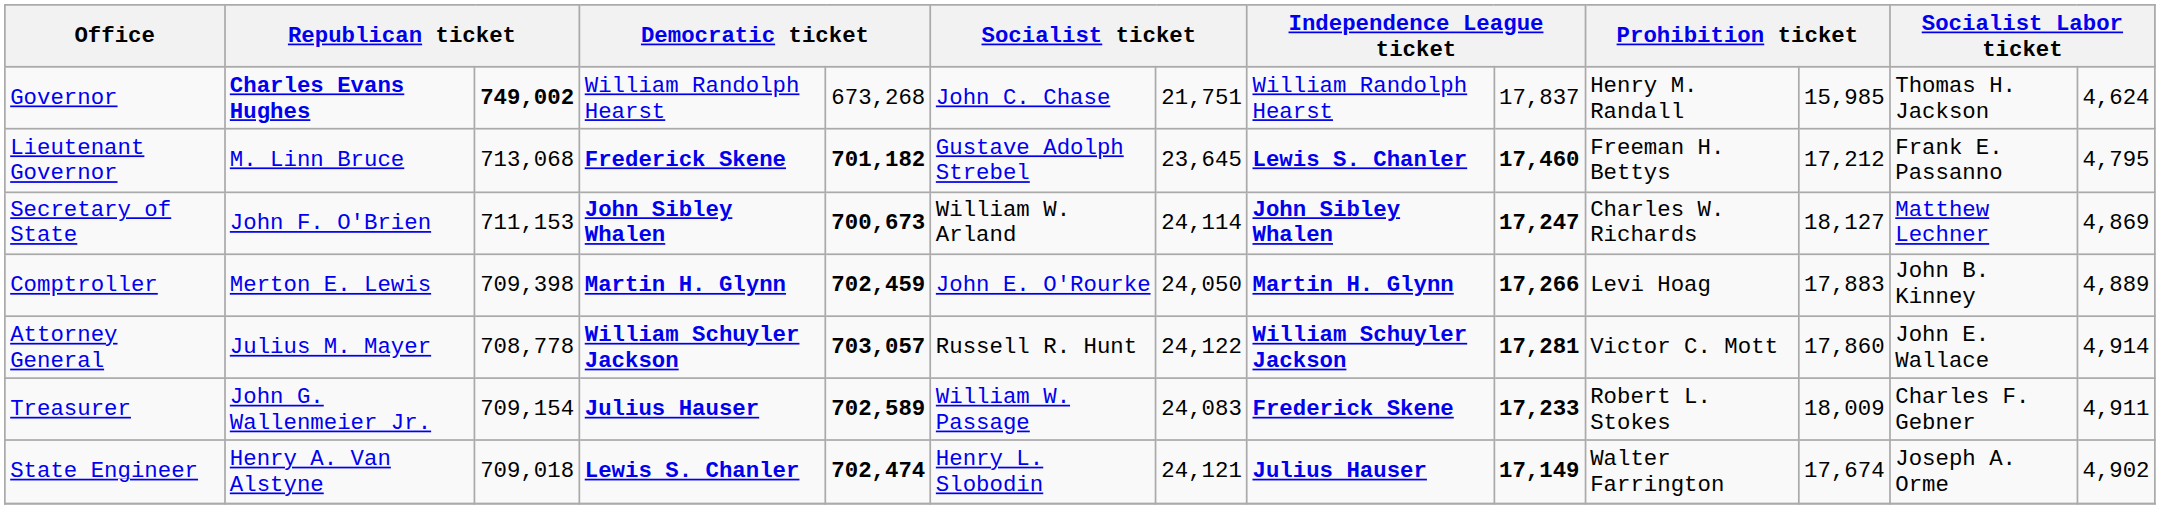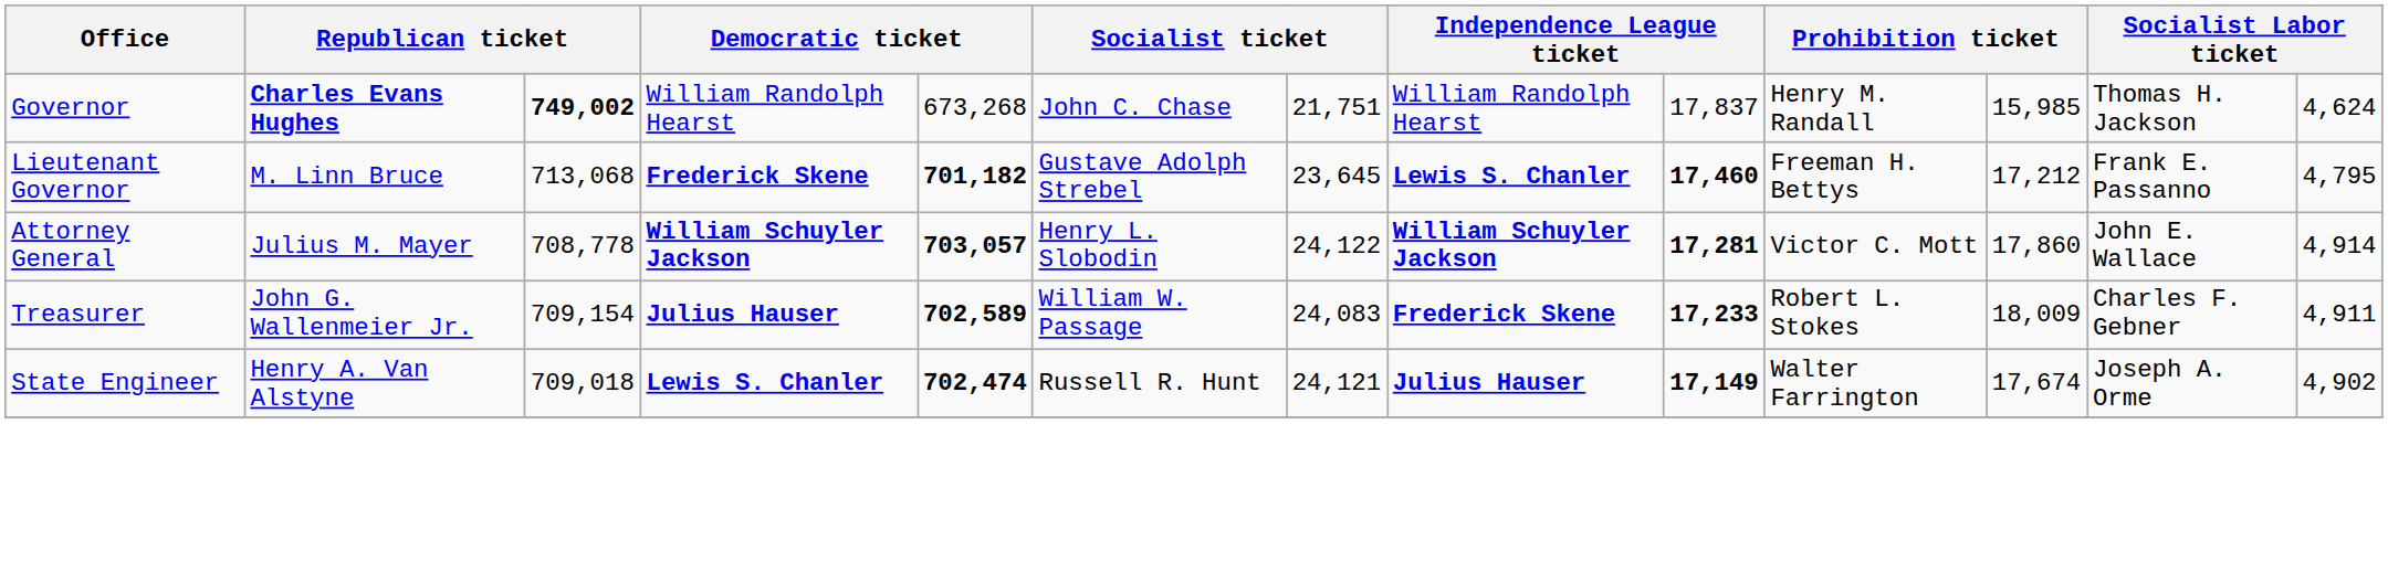 <table class=wikitable>
 <tr bgcolor=lightgrey>
 <th>Office</th>
 <th colspan="2" ><a href='#'>Republican</a> ticket</th>
 <th colspan="2" ><a href='#'>Democratic</a> ticket</th>
 <th colspan="2" ><a href='#'>Socialist</a> ticket</th>
 <th colspan="2" ><a href='#'>Independence League</a> ticket</th>
 <th colspan="2" ><a href='#'>Prohibition</a> ticket</th>
 <th colspan="2" ><a href='#'>Socialist Labor</a> ticket</th>
 </tr>
 <tr>
 <td><a href='#'>Governor</a></td>
 <td><strong><a href='#'>Charles Evans Hughes</a></strong></td>
 <td align="right"><strong>749,002</strong></td>
 <td><a href='#'>William Randolph Hearst</a></td>
 <td align="right">673,268</td>
 <td><a href='#'>John C. Chase</a></td>
 <td align="right">21,751</td>
 <td><a href='#'>William Randolph Hearst</a></td>
 <td align="right">17,837</td>
 <td>Henry M. Randall</td>
 <td align="right">15,985</td>
 <td>Thomas H. Jackson</td>
 <td align="right">4,624</td>
 </tr>
 <tr>
 <td><a href='#'>Lieutenant Governor</a></td>
 <td><a href='#'>M. Linn Bruce</a></td>
 <td align="right">713,068</td>
 <td><strong><a href='#'>Frederick Skene</a></strong></td>
 <td align="right"><strong>701,182</strong></td>
 <td><a href='#'>Gustave Adolph Strebel</a></td>
 <td align="right">23,645</td>
 <td><strong><a href='#'>Lewis S. Chanler</a></strong></td>
 <td align="right"><strong>17,460</strong></td>
 <td>Freeman H. Bettys</td>
 <td align="right">17,212</td>
 <td>Frank E. Passanno</td>
 <td align="right">4,795</td>
 </tr>
 <tr>
-<td><a href='#'>Secretary of State</a></td>
-<td><a href='#'>John F. O'Brien</a></td>
-<td align="right">711,153</td>
-<td><strong><a href='#'>John Sibley Whalen</a></strong></td>
-<td align="right"><strong>700,673</strong></td>
-<td>William W. Arland</td>
-<td align="right">24,114</td>
-<td><strong><a href='#'>John Sibley Whalen</a></strong></td>
-<td align="right"><strong>17,247</strong></td>
-<td>Charles W. Richards</td>
-<td align="right">18,127</td>
-<td><a href='#'>Matthew Lechner</a></td>
-<td align="right">4,869</td>
-</tr>
-<tr>
-<td><a href='#'>Comptroller</a></td>
-<td><a href='#'>Merton E. Lewis</a></td>
-<td align="right">709,398</td>
-<td><strong><a href='#'>Martin H. Glynn</a></strong></td>
-<td align="right"><strong>702,459</strong></td>
-<td><a href='#'>John E. O'Rourke</a></td>
-<td align="right">24,050</td>
-<td><strong><a href='#'>Martin H. Glynn</a></strong></td>
-<td align="right"><strong>17,266</strong></td>
-<td>Levi Hoag</td>
-<td align="right">17,883</td>
-<td>John B. Kinney</td>
-<td align="right">4,889</td>
-</tr>
-<tr>
 <td><a href='#'>Attorney General</a></td>
 <td><a href='#'>Julius M. Mayer</a></td>
 <td align="right">708,778</td>
 <td><strong><a href='#'>William Schuyler Jackson</a></strong></td>
 <td align="right"><strong>703,057</strong></td>
-<td>Russell R. Hunt</td>
+<td><a href='#'>Henry L. Slobodin</a></td>
 <td align="right">24,122</td>
 <td><strong><a href='#'>William Schuyler Jackson</a></strong></td>
 <td align="right"><strong>17,281</strong></td>
 <td>Victor C. Mott</td>
 <td align="right">17,860</td>
 <td>John E. Wallace</td>
 <td align="right">4,914</td>
 </tr>
 <tr>
 <td><a href='#'>Treasurer</a></td>
 <td><a href='#'>John G. Wallenmeier Jr.</a></td>
 <td align="right">709,154</td>
 <td><strong><a href='#'>Julius Hauser</a></strong></td>
 <td align="right"><strong>702,589</strong></td>
 <td><a href='#'>William W. Passage</a></td>
 <td align="right">24,083</td>
 <td><strong><a href='#'>Frederick Skene</a></strong></td>
 <td align="right"><strong>17,233</strong></td>
 <td>Robert L. Stokes</td>
 <td align="right">18,009</td>
 <td>Charles F. Gebner</td>
 <td align="right">4,911</td>
 </tr>
 <tr>
 <td><a href='#'>State Engineer</a></td>
 <td><a href='#'>Henry A. Van Alstyne</a></td>
 <td align="right">709,018</td>
 <td><strong><a href='#'>Lewis S. Chanler</a></strong></td>
 <td align="right"><strong>702,474</strong></td>
-<td><a href='#'>Henry L. Slobodin</a></td>
+<td>Russell R. Hunt</td>
 <td align="right">24,121</td>
 <td><strong><a href='#'>Julius Hauser</a></strong></td>
 <td align="right"><strong>17,149</strong></td>
 <td>Walter Farrington</td>
 <td align="right">17,674</td>
 <td>Joseph A. Orme</td>
 <td align="right">4,902</td>
 </tr>
 <tr>
 </tr>
 </table>
